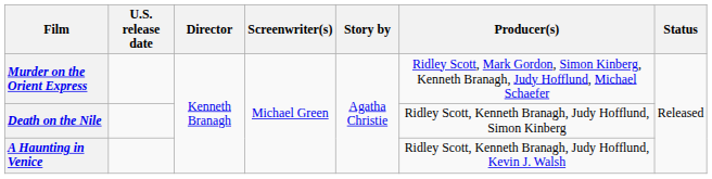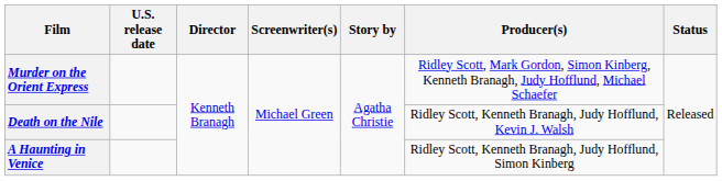 <table class="wikitable plainrowheaders" style="text-align:center; width:99%;">
 <tr>
 <th scope="col">Film</th>
 <th scope="col">U.S. release date</th>
 <th scope="col">Director</th>
 <th scope="col">Screenwriter(s)</th>
 <th scope="col">Story by</th>
 <th scope="col">Producer(s)</th>
 <th scope="col">Status</th>
 </tr>
 <tr>
 <th scope="row" style="text-align:left"><em><a href='#'>Murder on the Orient Express</a></em></th>
 <td style="text-align:left"></td>
 <td rowspan="3"><a href='#'>Kenneth Branagh</a></td>
 <td rowspan="3"><a href='#'>Michael Green</a></td>
 <td rowspan="3"><a href='#'>Agatha Christie</a></td>
 <td colspan="1"><a href='#'>Ridley Scott</a>, <a href='#'>Mark Gordon</a>, <a href='#'>Simon Kinberg</a>, Kenneth Branagh, <a href='#'>Judy Hofflund</a>, <a href='#'>Michael Schaefer</a></td>
 <td rowspan="3">Released</td>
 </tr>
 <tr>
 <th scope="row" style="text-align:left"><em><a href='#'>Death on the Nile</a></em></th>
 <td style="text-align:left"></td>
-<td>Ridley Scott, Kenneth Branagh, Judy Hofflund, Simon Kinberg</td>
+<td>Ridley Scott, Kenneth Branagh, Judy Hofflund, <a href='#'>Kevin J. Walsh</a></td>
 </tr>
 <tr>
 <th scope="row" style="text-align:left"><em><a href='#'>A Haunting in Venice</a></em></th>
 <td style="text-align:left"></td>
-<td>Ridley Scott, Kenneth Branagh, Judy Hofflund, <a href='#'>Kevin J. Walsh</a></td>
+<td>Ridley Scott, Kenneth Branagh, Judy Hofflund, Simon Kinberg</td>
 </tr>
 </table>
